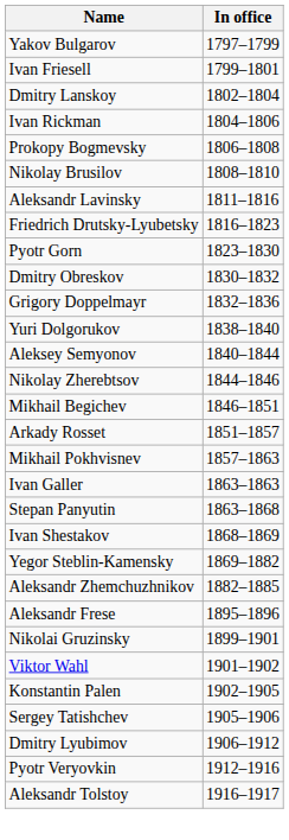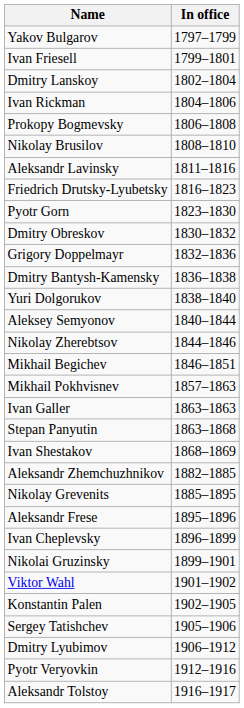 <table class="wikitable">
 <tr>
 <th>Name</th>
 <th>In office</th>
 </tr>
 <tr>
 <td>Yakov Bulgarov</td>
 <td>1797–1799</td>
 </tr>
 <tr>
 <td>Ivan Friesell</td>
 <td>1799–1801</td>
 </tr>
 <tr>
 <td>Dmitry Lanskoy</td>
 <td>1802–1804</td>
 </tr>
 <tr>
 <td>Ivan Rickman</td>
 <td>1804–1806</td>
 </tr>
 <tr>
 <td>Prokopy Bogmevsky</td>
 <td>1806–1808</td>
 </tr>
 <tr>
 <td>Nikolay Brusilov</td>
 <td>1808–1810</td>
 </tr>
 <tr>
 <td>Aleksandr Lavinsky</td>
 <td>1811–1816</td>
 </tr>
 <tr>
 <td>Friedrich Drutsky-Lyubetsky</td>
 <td>1816–1823</td>
 </tr>
 <tr>
 <td>Pyotr Gorn</td>
 <td>1823–1830</td>
 </tr>
 <tr>
 <td>Dmitry Obreskov</td>
 <td>1830–1832</td>
 </tr>
 <tr>
 <td>Grigory Doppelmayr</td>
 <td>1832–1836</td>
 </tr>
 <tr>
+<td>Dmitry Bantysh-Kamensky</td>
+<td>1836–1838</td>
+</tr>
+<tr>
 <td>Yuri Dolgorukov</td>
 <td>1838–1840</td>
 </tr>
 <tr>
 <td>Aleksey Semyonov</td>
 <td>1840–1844</td>
 </tr>
 <tr>
 <td>Nikolay Zherebtsov</td>
 <td>1844–1846</td>
 </tr>
 <tr>
 <td>Mikhail Begichev</td>
 <td>1846–1851</td>
-</tr>
-<tr>
-<td>Arkady Rosset</td>
-<td>1851–1857</td>
 </tr>
 <tr>
 <td>Mikhail Pokhvisnev</td>
 <td>1857–1863</td>
 </tr>
 <tr>
 <td>Ivan Galler</td>
 <td>1863–1863</td>
 </tr>
 <tr>
 <td>Stepan Panyutin</td>
 <td>1863–1868</td>
 </tr>
 <tr>
 <td>Ivan Shestakov</td>
 <td>1868–1869</td>
 </tr>
 <tr>
-<td>Yegor Steblin-Kamensky</td>
-<td>1869–1882</td>
-</tr>
-<tr>
 <td>Aleksandr Zhemchuzhnikov</td>
 <td>1882–1885</td>
 </tr>
 <tr>
+<td>Nikolay Grevenits</td>
+<td>1885–1895</td>
+</tr>
+<tr>
 <td>Aleksandr Frese</td>
 <td>1895–1896</td>
+</tr>
+<tr>
+<td>Ivan Cheplevsky</td>
+<td>1896–1899</td>
 </tr>
 <tr>
 <td>Nikolai Gruzinsky</td>
 <td>1899–1901</td>
 </tr>
 <tr>
 <td><a href='#'>Viktor Wahl</a></td>
 <td>1901–1902</td>
 </tr>
 <tr>
 <td>Konstantin Palen</td>
 <td>1902–1905</td>
 </tr>
 <tr>
 <td>Sergey Tatishchev</td>
 <td>1905–1906</td>
 </tr>
 <tr>
 <td>Dmitry Lyubimov</td>
 <td>1906–1912</td>
 </tr>
 <tr>
 <td>Pyotr Veryovkin</td>
 <td>1912–1916</td>
 </tr>
 <tr>
 <td>Aleksandr Tolstoy</td>
 <td>1916–1917</td>
 </tr>
 </table>
